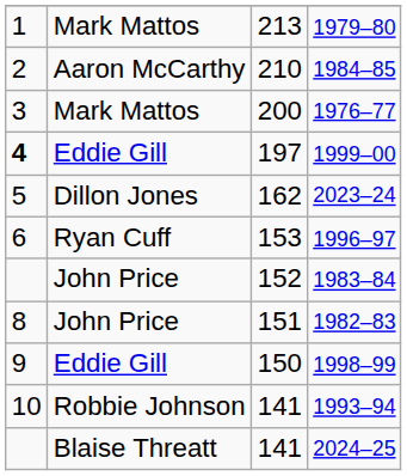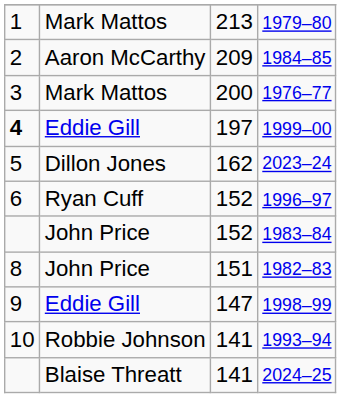 <table class="wikitable">
 <tr>
 </tr>
 <tr>
 <td>1</td>
 <td>Mark Mattos</td>
 <td>213</td>
 <td style="font-size:80%;"><a href='#'>1979–80</a></td>
 </tr>
 <tr>
 <td>2</td>
 <td>Aaron McCarthy</td>
-<td>210</td>
+<td>209</td>
 <td style="font-size:80%;"><a href='#'>1984–85</a></td>
 </tr>
 <tr>
 <td>3</td>
 <td>Mark Mattos</td>
 <td>200</td>
 <td style="font-size:80%;"><a href='#'>1976–77</a></td>
 </tr>
 <tr>
 <td><strong>4</strong></td>
 <td><a href='#'>Eddie Gill</a></td>
 <td>197</td>
 <td style="font-size:80%;"><a href='#'>1999–00</a></td>
 </tr>
 <tr>
 <td>5</td>
 <td>Dillon Jones</td>
 <td>162</td>
 <td style="font-size:80%;"><a href='#'>2023–24</a></td>
 </tr>
 <tr>
 <td>6</td>
 <td>Ryan Cuff</td>
-<td>153</td>
+<td>152</td>
 <td style="font-size:80%;"><a href='#'>1996–97</a></td>
 </tr>
 <tr>
 <td></td>
 <td>John Price</td>
 <td>152</td>
 <td style="font-size:80%;"><a href='#'>1983–84</a></td>
 </tr>
 <tr>
 <td>8</td>
 <td>John Price</td>
 <td>151</td>
 <td style="font-size:80%;"><a href='#'>1982–83</a></td>
 </tr>
 <tr>
 <td>9</td>
 <td><a href='#'>Eddie Gill</a></td>
-<td>150</td>
+<td>147</td>
 <td style="font-size:80%;"><a href='#'>1998–99</a></td>
 </tr>
 <tr>
 <td>10</td>
 <td>Robbie Johnson</td>
 <td>141</td>
 <td style="font-size:80%;"><a href='#'>1993–94</a></td>
 </tr>
 <tr>
 <td></td>
 <td>Blaise Threatt</td>
 <td>141</td>
 <td style="font-size:80%;"><a href='#'>2024–25</a></td>
 </tr>
 </table>
